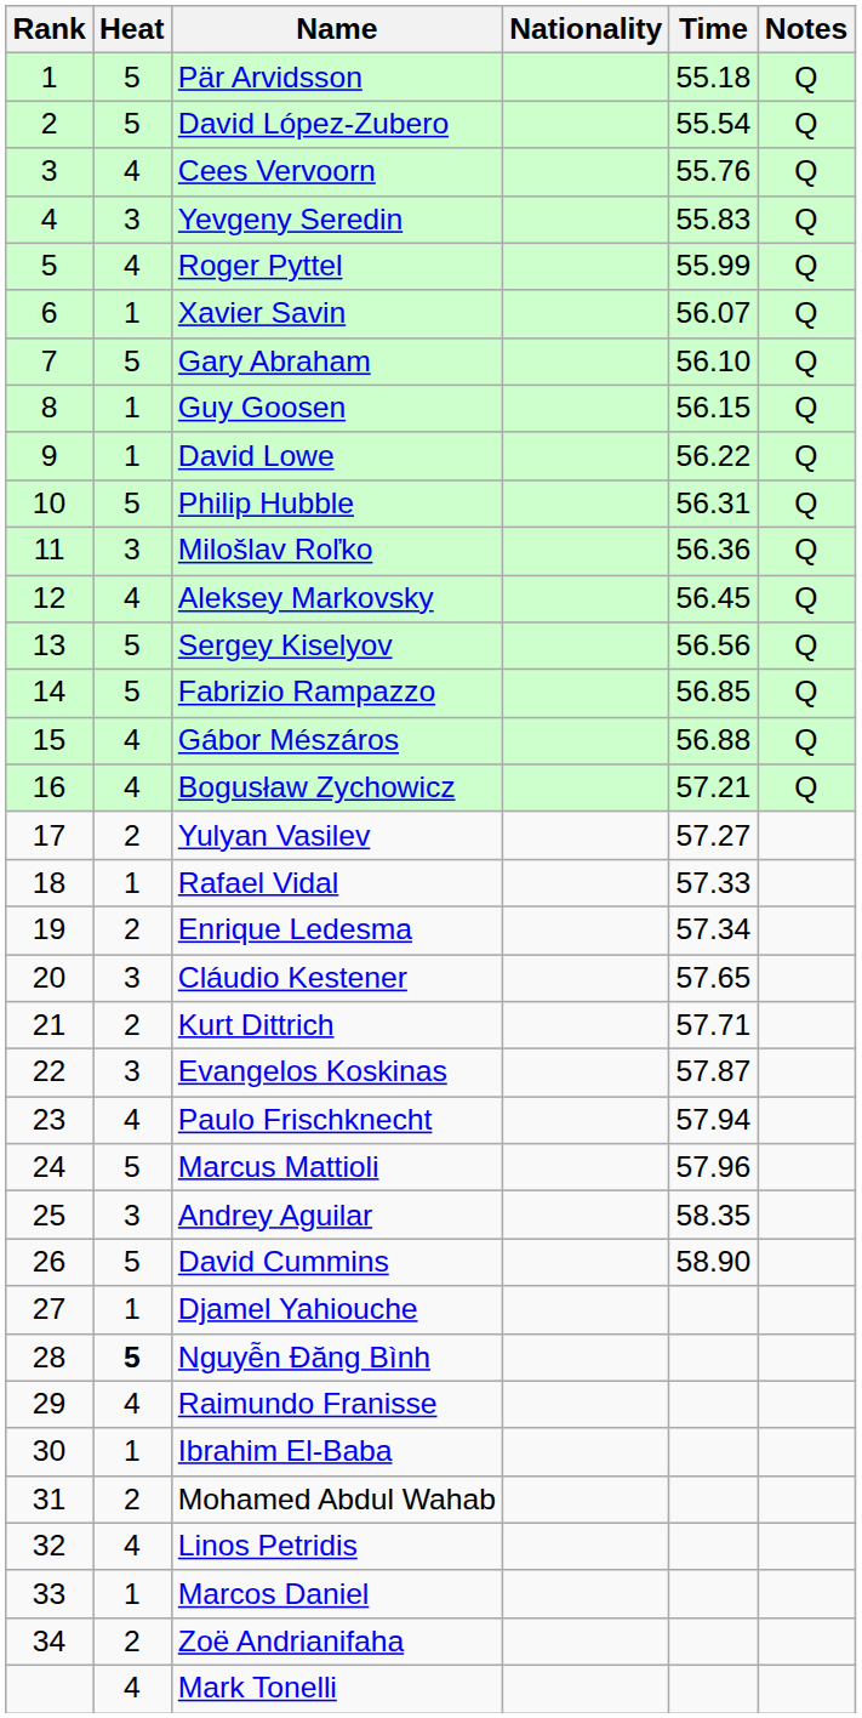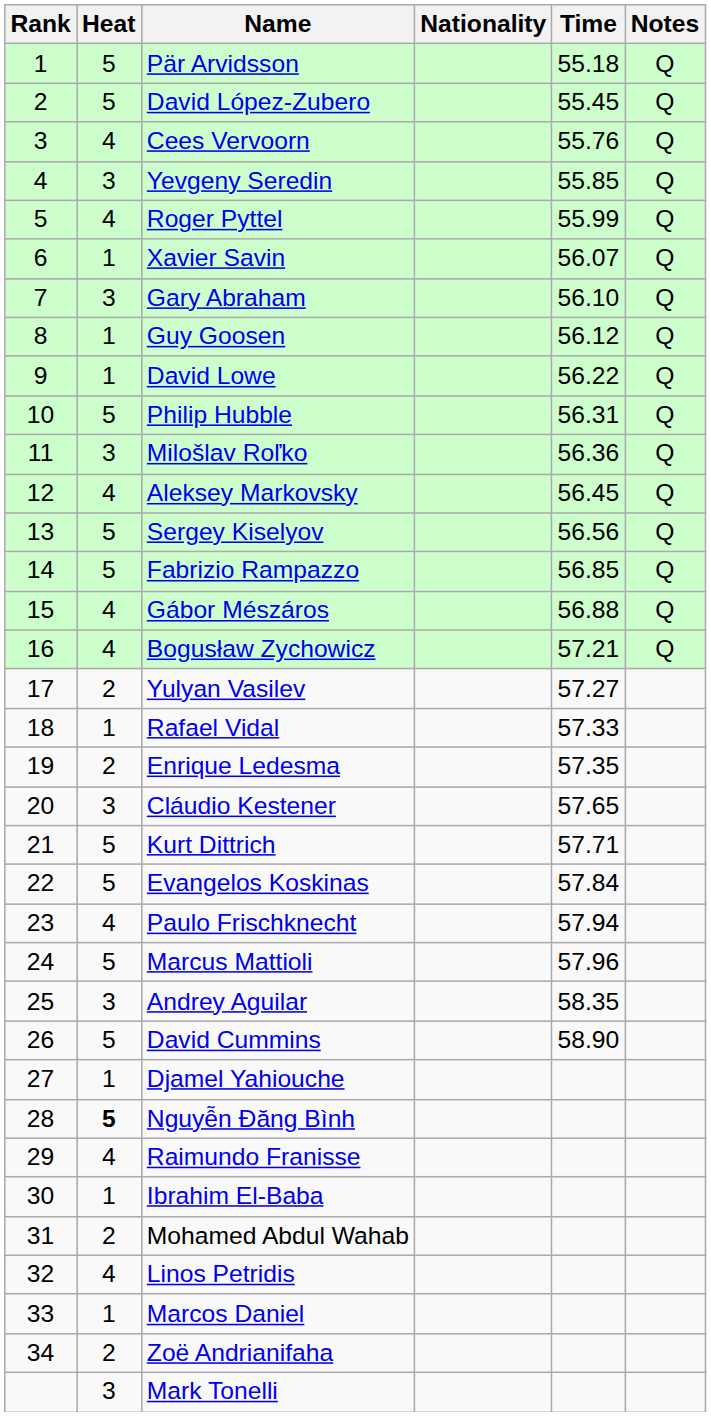 <table class="wikitable sortable" style="text-align:center">
 <tr>
 <th>Rank</th>
 <th>Heat</th>
 <th>Name</th>
 <th>Nationality</th>
 <th>Time</th>
 <th>Notes</th>
 </tr>
 <tr bgcolor=ccffcc>
 <td>1</td>
 <td>5</td>
 <td align=left><a href='#'>Pär Arvidsson</a></td>
 <td align=left></td>
 <td>55.18</td>
 <td>Q</td>
 </tr>
 <tr bgcolor=ccffcc>
 <td>2</td>
 <td>5</td>
 <td align=left><a href='#'>David López-Zubero</a></td>
 <td align=left></td>
-<td>55.54</td>
+<td>55.45</td>
 <td>Q</td>
 </tr>
 <tr bgcolor=ccffcc>
 <td>3</td>
 <td>4</td>
 <td align=left><a href='#'>Cees Vervoorn</a></td>
 <td align=left></td>
 <td>55.76</td>
 <td>Q</td>
 </tr>
 <tr bgcolor=ccffcc>
 <td>4</td>
 <td>3</td>
 <td align=left><a href='#'>Yevgeny Seredin</a></td>
 <td align=left></td>
-<td>55.83</td>
+<td>55.85</td>
 <td>Q</td>
 </tr>
 <tr bgcolor=ccffcc>
 <td>5</td>
 <td>4</td>
 <td align=left><a href='#'>Roger Pyttel</a></td>
 <td align=left></td>
 <td>55.99</td>
 <td>Q</td>
 </tr>
 <tr bgcolor=ccffcc>
 <td>6</td>
 <td>1</td>
 <td align=left><a href='#'>Xavier Savin</a></td>
 <td align=left></td>
 <td>56.07</td>
 <td>Q</td>
 </tr>
 <tr bgcolor=ccffcc>
 <td>7</td>
-<td>5</td>
+<td>3</td>
 <td align=left><a href='#'>Gary Abraham</a></td>
 <td align=left></td>
 <td>56.10</td>
 <td>Q</td>
 </tr>
 <tr bgcolor=ccffcc>
 <td>8</td>
 <td>1</td>
 <td align=left><a href='#'>Guy Goosen</a></td>
 <td align=left></td>
-<td>56.15</td>
+<td>56.12</td>
 <td>Q</td>
 </tr>
 <tr bgcolor=ccffcc>
 <td>9</td>
 <td>1</td>
 <td align=left><a href='#'>David Lowe</a></td>
 <td align=left></td>
 <td>56.22</td>
 <td>Q</td>
 </tr>
 <tr bgcolor=ccffcc>
 <td>10</td>
 <td>5</td>
 <td align=left><a href='#'>Philip Hubble</a></td>
 <td align=left></td>
 <td>56.31</td>
 <td>Q</td>
 </tr>
 <tr bgcolor=ccffcc>
 <td>11</td>
 <td>3</td>
 <td align=left><a href='#'>Milošlav Roľko</a></td>
 <td align=left></td>
 <td>56.36</td>
 <td>Q</td>
 </tr>
 <tr bgcolor=ccffcc>
 <td>12</td>
 <td>4</td>
 <td align=left><a href='#'>Aleksey Markovsky</a></td>
 <td align=left></td>
 <td>56.45</td>
 <td>Q</td>
 </tr>
 <tr bgcolor=ccffcc>
 <td>13</td>
 <td>5</td>
 <td align=left><a href='#'>Sergey Kiselyov</a></td>
 <td align=left></td>
 <td>56.56</td>
 <td>Q</td>
 </tr>
 <tr bgcolor=ccffcc>
 <td>14</td>
 <td>5</td>
 <td align=left><a href='#'>Fabrizio Rampazzo</a></td>
 <td align=left></td>
 <td>56.85</td>
 <td>Q</td>
 </tr>
 <tr bgcolor=ccffcc>
 <td>15</td>
 <td>4</td>
 <td align=left><a href='#'>Gábor Mészáros</a></td>
 <td align=left></td>
 <td>56.88</td>
 <td>Q</td>
 </tr>
 <tr bgcolor=ccffcc>
 <td>16</td>
 <td>4</td>
 <td align=left><a href='#'>Bogusław Zychowicz</a></td>
 <td align=left></td>
 <td>57.21</td>
 <td>Q</td>
 </tr>
 <tr>
 <td>17</td>
 <td>2</td>
 <td align=left><a href='#'>Yulyan Vasilev</a></td>
 <td align=left></td>
 <td>57.27</td>
 <td></td>
 </tr>
 <tr>
 <td>18</td>
 <td>1</td>
 <td align=left><a href='#'>Rafael Vidal</a></td>
 <td align=left></td>
 <td>57.33</td>
 <td></td>
 </tr>
 <tr>
 <td>19</td>
 <td>2</td>
 <td align=left><a href='#'>Enrique Ledesma</a></td>
 <td align=left></td>
-<td>57.34</td>
+<td>57.35</td>
 <td></td>
 </tr>
 <tr>
 <td>20</td>
 <td>3</td>
 <td align=left><a href='#'>Cláudio Kestener</a></td>
 <td align=left></td>
 <td>57.65</td>
 <td></td>
 </tr>
 <tr>
 <td>21</td>
-<td>2</td>
+<td>5</td>
 <td align=left><a href='#'>Kurt Dittrich</a></td>
 <td align=left></td>
 <td>57.71</td>
 <td></td>
 </tr>
 <tr>
 <td>22</td>
-<td>3</td>
+<td>5</td>
 <td align=left><a href='#'>Evangelos Koskinas</a></td>
 <td align=left></td>
-<td>57.87</td>
+<td>57.84</td>
 <td></td>
 </tr>
 <tr>
 <td>23</td>
 <td>4</td>
 <td align=left><a href='#'>Paulo Frischknecht</a></td>
 <td align=left></td>
 <td>57.94</td>
 <td></td>
 </tr>
 <tr>
 <td>24</td>
 <td>5</td>
 <td align=left><a href='#'>Marcus Mattioli</a></td>
 <td align=left></td>
 <td>57.96</td>
 <td></td>
 </tr>
 <tr>
 <td>25</td>
 <td>3</td>
 <td align=left><a href='#'>Andrey Aguilar</a></td>
 <td align=left></td>
 <td>58.35</td>
 <td></td>
 </tr>
 <tr>
 <td>26</td>
 <td>5</td>
 <td align=left><a href='#'>David Cummins</a></td>
 <td align=left></td>
 <td>58.90</td>
 <td></td>
 </tr>
 <tr>
 <td>27</td>
 <td>1</td>
 <td align=left><a href='#'>Djamel Yahiouche</a></td>
 <td align=left></td>
 <td></td>
 <td></td>
 </tr>
 <tr>
 <td>28</td>
 <td><strong>5</strong></td>
 <td align=left><a href='#'>Nguyễn Ðăng Bình</a></td>
 <td align=left></td>
 <td></td>
 <td></td>
 </tr>
 <tr>
 <td>29</td>
 <td>4</td>
 <td align=left><a href='#'>Raimundo Franisse</a></td>
 <td align=left></td>
 <td></td>
 <td></td>
 </tr>
 <tr>
 <td>30</td>
 <td>1</td>
 <td align=left><a href='#'>Ibrahim El-Baba</a></td>
 <td align=left></td>
 <td></td>
 <td></td>
 </tr>
 <tr>
 <td>31</td>
 <td>2</td>
 <td align=left>Mohamed Abdul Wahab</td>
 <td align=left></td>
 <td></td>
 <td></td>
 </tr>
 <tr>
 <td>32</td>
 <td>4</td>
 <td align=left><a href='#'>Linos Petridis</a></td>
 <td align=left></td>
 <td></td>
 <td></td>
 </tr>
 <tr>
 <td>33</td>
 <td>1</td>
 <td align=left><a href='#'>Marcos Daniel</a></td>
 <td align=left></td>
 <td></td>
 <td></td>
 </tr>
 <tr>
 <td>34</td>
 <td>2</td>
 <td align=left><a href='#'>Zoë Andrianifaha</a></td>
 <td align=left></td>
 <td></td>
 <td></td>
 </tr>
 <tr>
 <td></td>
-<td>4</td>
+<td>3</td>
 <td align=left><a href='#'>Mark Tonelli</a></td>
 <td align=left></td>
 <td></td>
 <td></td>
 </tr>
 </table>
